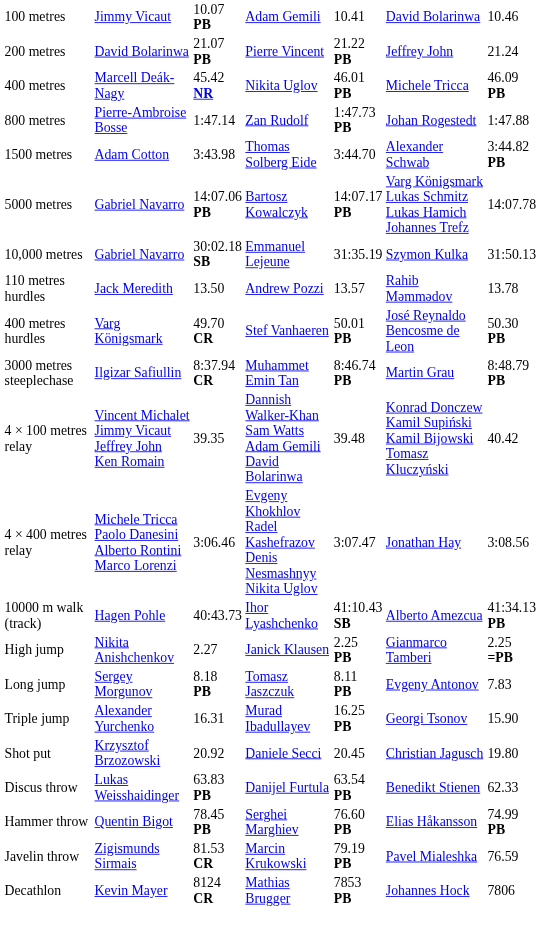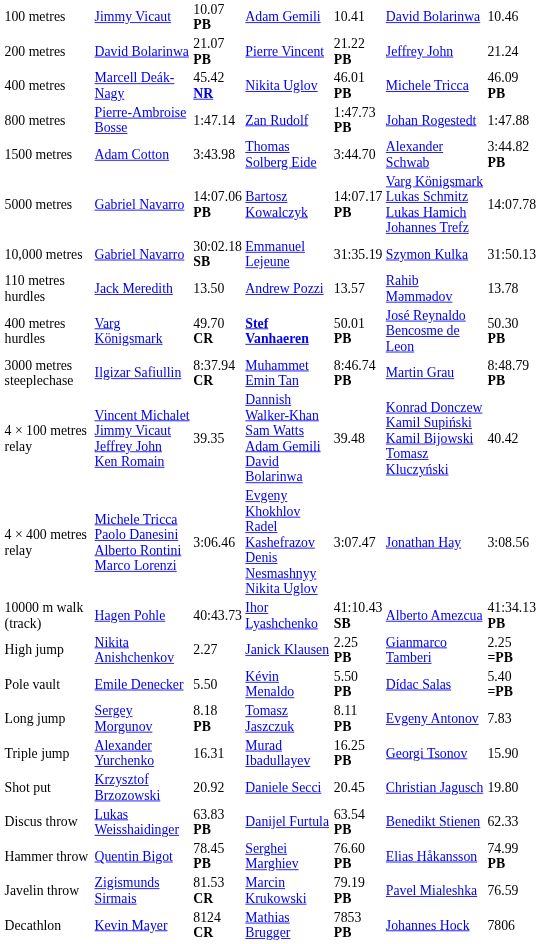 <table>
 <tr>
 <td>100 metres<br></td>
 <td><a href='#'>Jimmy Vicaut</a><br><em></em></td>
 <td>10.07 <br><strong>PB</strong></td>
 <td><a href='#'>Adam Gemili</a><br><em></em></td>
 <td>10.41</td>
 <td><a href='#'>David Bolarinwa</a><br><em></em></td>
 <td>10.46</td>
 </tr>
 <tr>
 <td>200 metres</td>
 <td><a href='#'>David Bolarinwa</a><br><em></em></td>
 <td>21.07<br><strong>PB</strong></td>
 <td><a href='#'>Pierre Vincent</a><br><em></em></td>
 <td>21.22<br><strong>PB</strong></td>
 <td><a href='#'>Jeffrey John</a><br><em></em></td>
 <td>21.24</td>
 </tr>
 <tr>
 <td>400 metres</td>
 <td><a href='#'>Marcell Deák-Nagy</a><br><em></em></td>
 <td>45.42 <br><strong><a href='#'>NR</a></strong></td>
 <td><a href='#'>Nikita Uglov</a><br><em></em></td>
 <td>46.01 <br><strong>PB</strong></td>
 <td><a href='#'>Michele Tricca</a><br><em></em></td>
 <td>46.09<br><strong>PB</strong></td>
 </tr>
 <tr>
 <td>800 metres</td>
 <td><a href='#'>Pierre-Ambroise Bosse</a><br><em></em></td>
 <td>1:47.14</td>
 <td><a href='#'>Zan Rudolf</a><br><em></em></td>
 <td>1:47.73<br><strong>PB</strong></td>
 <td><a href='#'>Johan Rogestedt</a><br><em></em></td>
 <td>1:47.88</td>
 </tr>
 <tr>
 <td>1500 metres</td>
 <td><a href='#'>Adam Cotton</a><br><em></em></td>
 <td>3:43.98</td>
 <td><a href='#'>Thomas Solberg Eide</a><br><em></em></td>
 <td>3:44.70</td>
 <td><a href='#'>Alexander Schwab</a><br><em></em></td>
 <td>3:44.82<br><strong>PB</strong></td>
 </tr>
 <tr>
 <td>5000 metres</td>
 <td><a href='#'>Gabriel Navarro</a><br><em></em></td>
 <td>14:07.06 <br><strong>PB</strong></td>
 <td><a href='#'>Bartosz Kowalczyk</a><br><em></em></td>
 <td>14:07.17 <br><strong>PB</strong></td>
 <td><a href='#'>Varg Königsmark</a><br><a href='#'>Lukas Schmitz</a><br><a href='#'>Lukas Hamich</a><br><a href='#'>Johannes Trefz</a><br><em></em></td>
 <td>14:07.78</td>
 </tr>
 <tr>
 <td>10,000 metres</td>
 <td><a href='#'>Gabriel Navarro</a><br><em></em></td>
 <td>30:02.18<br><strong>SB</strong></td>
 <td><a href='#'>Emmanuel Lejeune</a><br><em></em></td>
 <td>31:35.19</td>
 <td><a href='#'>Szymon Kulka</a><br><em></em></td>
 <td>31:50.13</td>
 </tr>
 <tr>
 <td>110 metres hurdles</td>
 <td><a href='#'>Jack Meredith</a><br><em></em></td>
 <td>13.50</td>
 <td><a href='#'>Andrew Pozzi</a><br><em></em></td>
 <td>13.57</td>
 <td><a href='#'>Rahib Məmmədov</a><br><em></em></td>
 <td>13.78</td>
 </tr>
 <tr>
 <td>400 metres hurdles</td>
 <td><a href='#'>Varg Königsmark</a><br><em></em></td>
 <td>49.70<br><strong>CR</strong></td>
-<td><a href='#'>Stef Vanhaeren</a><br><em></em></td>
+<td><strong><a href='#'>Stef Vanhaeren</a><br><em></em></strong></td>
 <td>50.01  <br><strong>PB</strong></td>
 <td><a href='#'>José Reynaldo Bencosme de Leon</a><br><em></em></td>
 <td>50.30<br><strong>PB</strong></td>
 </tr>
 <tr>
 <td>3000 metres steeplechase</td>
 <td><a href='#'>Ilgizar Safiullin</a><br><em></em></td>
 <td>8:37.94 <br><strong>CR</strong></td>
 <td><a href='#'>Muhammet Emin Tan</a><br><em></em></td>
 <td>8:46.74 <br><strong>PB</strong></td>
 <td><a href='#'>Martin Grau</a><br><em></em></td>
 <td>8:48.79 <br><strong>PB</strong></td>
 </tr>
 <tr>
 <td>4 × 100 metres relay</td>
 <td><a href='#'>Vincent Michalet</a><br><a href='#'>Jimmy Vicaut</a><br><a href='#'>Jeffrey John</a><br><a href='#'>Ken Romain</a><br><em></em></td>
 <td>39.35</td>
 <td><a href='#'>Dannish Walker-Khan</a><br><a href='#'>Sam Watts</a><br><a href='#'>Adam Gemili</a><br><a href='#'>David Bolarinwa</a><br><em></em></td>
 <td>39.48</td>
 <td><a href='#'>Konrad Donczew</a><br><a href='#'>Kamil Supiński</a><br><a href='#'>Kamil Bijowski</a><br><a href='#'>Tomasz Kluczyński</a><br><em></em></td>
 <td>40.42</td>
 </tr>
 <tr>
 <td>4 × 400 metres relay</td>
 <td><a href='#'>Michele Tricca</a><br><a href='#'>Paolo Danesini</a><br><a href='#'>Alberto Rontini</a><br><a href='#'>Marco Lorenzi</a><br><em></em></td>
 <td>3:06.46</td>
 <td><a href='#'>Evgeny Khokhlov</a><br><a href='#'>Radel Kashefrazov</a><br><a href='#'>Denis Nesmashnyy</a><br><a href='#'>Nikita Uglov</a><br><em></em></td>
 <td>3:07.47</td>
 <td><a href='#'>Jonathan Hay</a><br><em></em></td>
 <td>3:08.56</td>
 </tr>
 <tr>
 <td>10000 m walk (track)</td>
 <td><a href='#'>Hagen Pohle</a><br><em></em></td>
 <td>40:43.73</td>
 <td><a href='#'>Ihor Lyashchenko</a><br><em></em></td>
 <td>41:10.43 <br><strong>SB</strong></td>
 <td><a href='#'>Alberto Amezcua</a><br><em></em></td>
 <td>41:34.13 <br><strong>PB</strong></td>
 </tr>
 <tr>
 <td>High jump</td>
 <td><a href='#'>Nikita Anishchenkov</a><br><em></em></td>
 <td>2.27</td>
 <td><a href='#'>Janick Klausen</a><br><em></em></td>
 <td>2.25 <br><strong>PB</strong></td>
 <td><a href='#'>Gianmarco Tamberi</a><br><em></em></td>
 <td>2.25 <br><strong>=PB</strong></td>
+</tr>
+<tr>
+<td>Pole vault</td>
+<td><a href='#'>Emile Denecker</a><br><em></em></td>
+<td>5.50</td>
+<td><a href='#'>Kévin Menaldo</a><br><em></em></td>
+<td>5.50 <br><strong>PB</strong></td>
+<td><a href='#'>Dídac Salas</a><br><em></em></td>
+<td>5.40 <br><strong>=PB</strong></td>
 </tr>
 <tr>
 <td>Long jump</td>
 <td><a href='#'>Sergey Morgunov</a><br><em></em></td>
 <td>8.18<br><strong>PB</strong></td>
 <td><a href='#'>Tomasz Jaszczuk</a><br><em></em></td>
 <td>8.11<br><strong>PB</strong></td>
 <td><a href='#'>Evgeny Antonov</a><br><em></em></td>
 <td>7.83</td>
 </tr>
 <tr>
 <td>Triple jump</td>
 <td><a href='#'>Alexander Yurchenko</a><br><em></em></td>
 <td>16.31</td>
 <td><a href='#'>Murad Ibadullayev</a><br><em></em></td>
 <td>16.25<br><strong>PB</strong></td>
 <td><a href='#'>Georgi Tsonov</a><br><em></em></td>
 <td>15.90</td>
 </tr>
 <tr>
 <td>Shot put</td>
 <td><a href='#'>Krzysztof Brzozowski</a><br><em></em></td>
 <td>20.92</td>
 <td><a href='#'>Daniele Secci</a><br><em></em></td>
 <td>20.45</td>
 <td><a href='#'>Christian Jagusch</a><br><em></em></td>
 <td>19.80</td>
 </tr>
 <tr>
 <td>Discus throw</td>
 <td><a href='#'>Lukas Weisshaidinger</a><br><em></em></td>
 <td>63.83<br><strong>PB</strong></td>
 <td><a href='#'>Danijel Furtula</a><br><em></em></td>
 <td>63.54<br><strong>PB</strong></td>
 <td><a href='#'>Benedikt Stienen</a><br><em></em></td>
 <td>62.33</td>
 </tr>
 <tr>
 <td>Hammer throw</td>
 <td><a href='#'>Quentin Bigot</a><br><em></em></td>
 <td>78.45<br><strong>PB</strong></td>
 <td><a href='#'>Serghei Marghiev</a><br><em></em></td>
 <td>76.60<br><strong>PB</strong></td>
 <td><a href='#'>Elias Håkansson</a><br><em></em></td>
 <td>74.99<br><strong>PB</strong></td>
 </tr>
 <tr>
 <td>Javelin throw</td>
 <td><a href='#'>Zigismunds Sirmais</a><br><em></em></td>
 <td>81.53<br><strong>CR</strong></td>
 <td><a href='#'>Marcin Krukowski</a><br><em></em></td>
 <td>79.19<br><strong>PB</strong></td>
 <td><a href='#'>Pavel Mialeshka</a><br><em></em></td>
 <td>76.59</td>
 </tr>
 <tr>
 <td>Decathlon</td>
 <td><a href='#'>Kevin Mayer</a><br><em></em></td>
 <td>8124<br><strong>CR</strong></td>
 <td><a href='#'>Mathias Brugger</a><br><em></em></td>
 <td>7853<br><strong>PB</strong></td>
 <td><a href='#'>Johannes Hock</a><br><em></em></td>
 <td>7806</td>
 </tr>
 </table>
